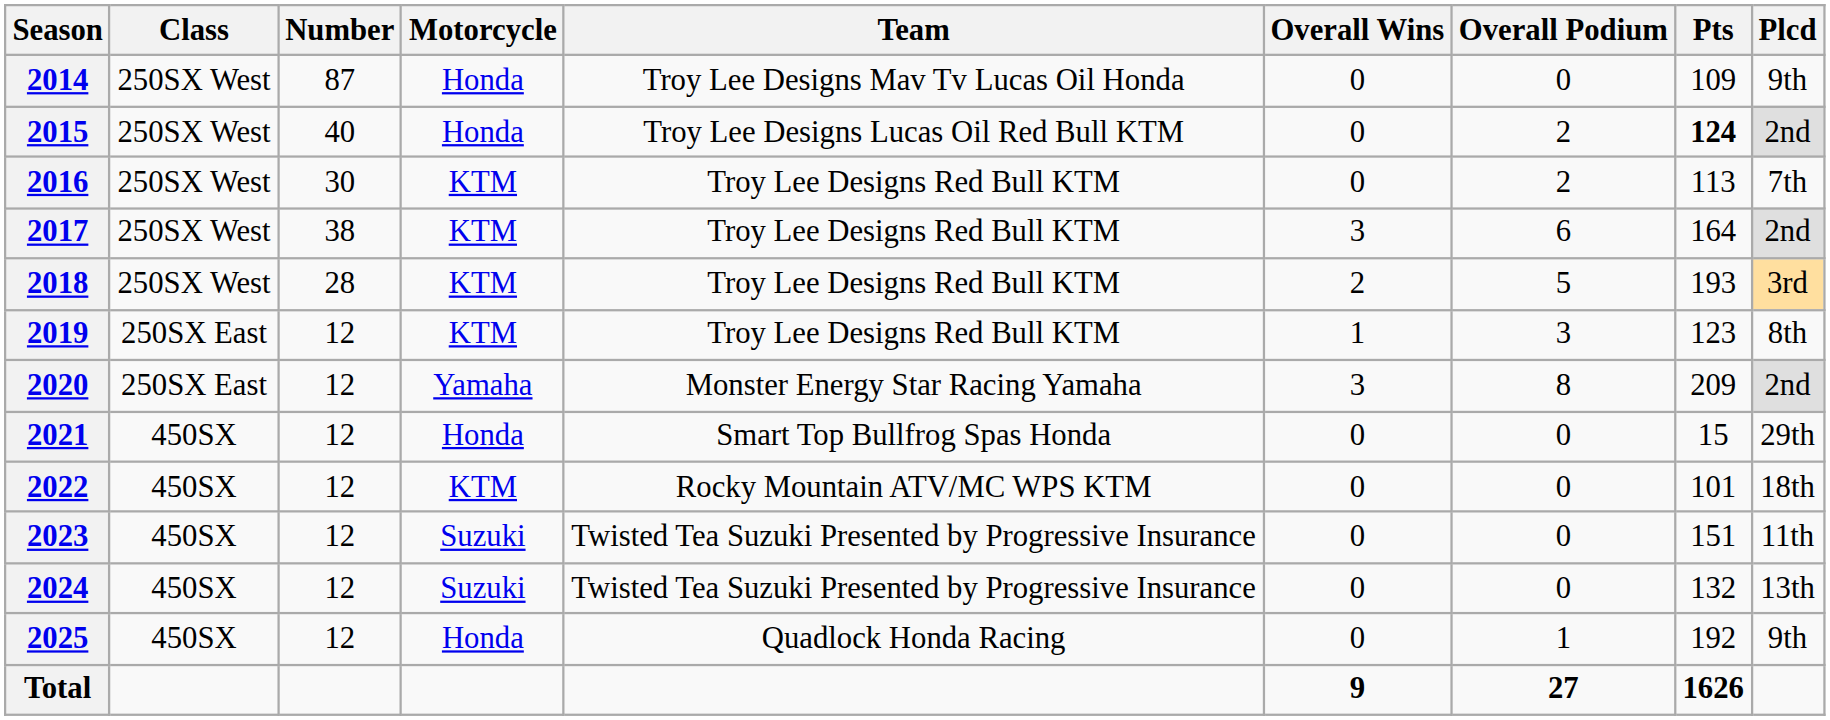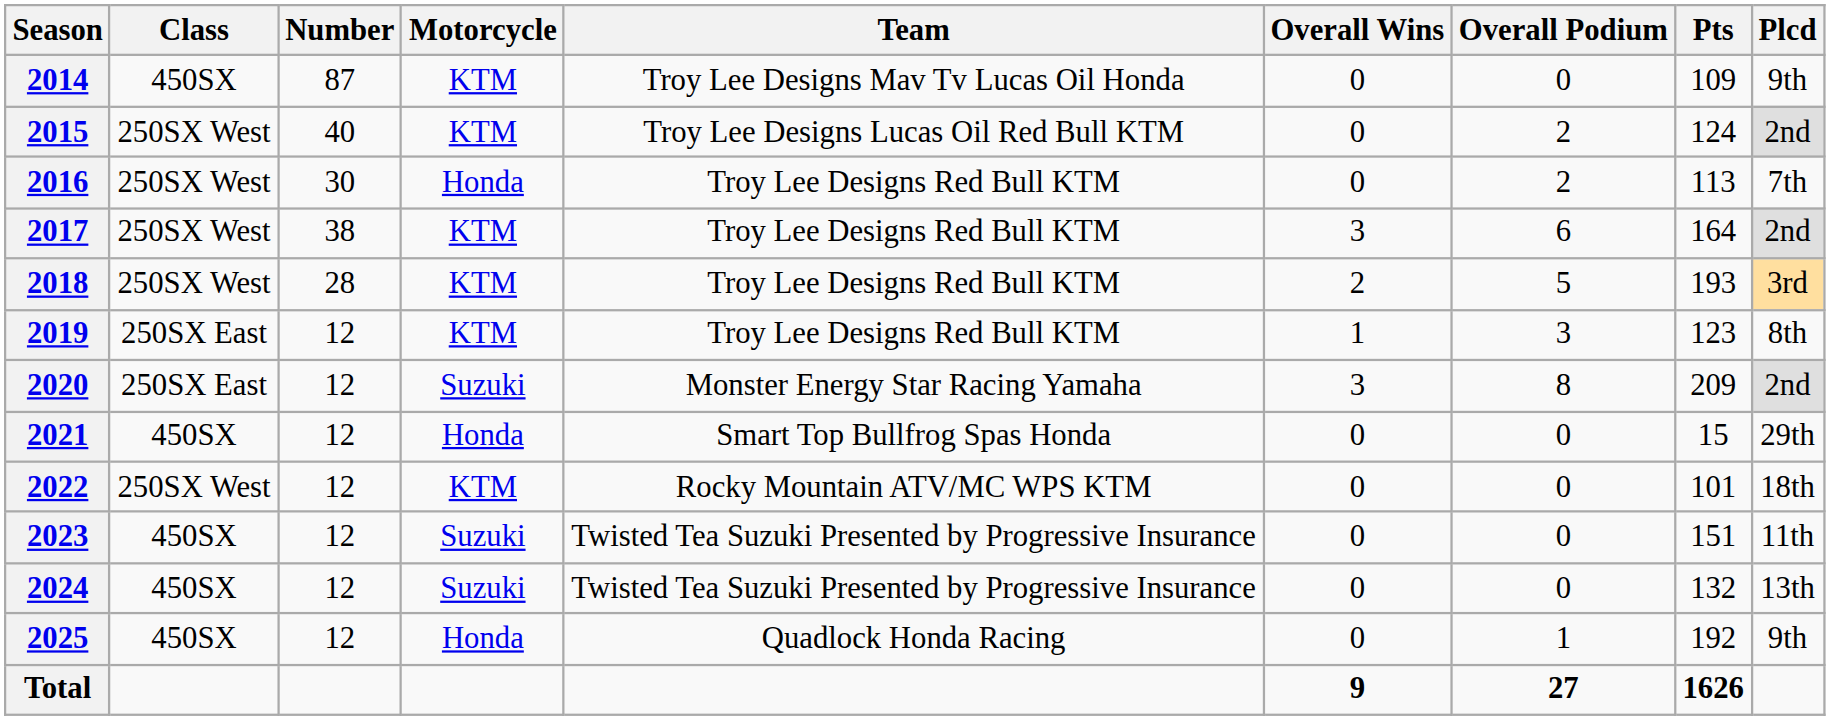 <table class="wikitable" style="font-size: 85%; text-align:center">
 <tr>
 <th>Season</th>
 <th>Class</th>
 <th>Number</th>
 <th>Motorcycle</th>
 <th>Team</th>
 <th>Overall Wins</th>
 <th>Overall Podium</th>
 <th>Pts</th>
 <th>Plcd</th>
 </tr>
 <tr>
 <th><a href='#'>2014</a></th>
-<td>250SX West</td>
+<td>450SX</td>
 <td>87</td>
-<td><a href='#'>Honda</a></td>
+<td><a href='#'>KTM</a></td>
 <td>Troy Lee Designs Mav Tv Lucas Oil Honda</td>
 <td>0</td>
 <td>0</td>
 <td>109</td>
 <td>9th</td>
 </tr>
 <tr>
 <th><a href='#'>2015</a></th>
 <td>250SX West</td>
 <td>40</td>
-<td><a href='#'>Honda</a></td>
+<td><a href='#'>KTM</a></td>
 <td>Troy Lee Designs Lucas Oil Red Bull KTM</td>
 <td>0</td>
 <td>2</td>
-<td><strong>124</strong></td>
+<td>124</td>
 <td style="background:#dfdfdf;">2nd</td>
 </tr>
 <tr>
 <th><a href='#'>2016</a></th>
 <td>250SX West</td>
 <td>30</td>
-<td><a href='#'>KTM</a></td>
+<td><a href='#'>Honda</a></td>
 <td>Troy Lee Designs Red Bull KTM</td>
 <td>0</td>
 <td>2</td>
 <td>113</td>
 <td>7th</td>
 </tr>
 <tr>
 <th><a href='#'>2017</a></th>
 <td>250SX West</td>
 <td>38</td>
 <td><a href='#'>KTM</a></td>
 <td>Troy Lee Designs Red Bull KTM</td>
 <td>3</td>
 <td>6</td>
 <td>164</td>
 <td style="background:#dfdfdf;">2nd</td>
 </tr>
 <tr>
 <th><a href='#'>2018</a></th>
 <td>250SX West</td>
 <td>28</td>
 <td><a href='#'>KTM</a></td>
 <td>Troy Lee Designs Red Bull KTM</td>
 <td>2</td>
 <td>5</td>
 <td>193</td>
 <td style="background:#ffdf9f;">3rd</td>
 </tr>
 <tr>
 <th><a href='#'>2019</a></th>
 <td>250SX East</td>
 <td>12</td>
 <td><a href='#'>KTM</a></td>
 <td>Troy Lee Designs Red Bull KTM</td>
 <td>1</td>
 <td>3</td>
 <td>123</td>
 <td>8th</td>
 </tr>
 <tr>
 <th><a href='#'>2020</a></th>
 <td>250SX East</td>
 <td>12</td>
-<td><a href='#'>Yamaha</a></td>
+<td><a href='#'>Suzuki</a></td>
 <td>Monster Energy Star Racing Yamaha</td>
 <td>3</td>
 <td>8</td>
 <td>209</td>
 <td style="background:#dfdfdf;">2nd</td>
 </tr>
 <tr>
 <th><a href='#'>2021</a></th>
 <td>450SX</td>
 <td>12</td>
 <td><a href='#'>Honda</a></td>
 <td>Smart Top Bullfrog Spas Honda</td>
 <td>0</td>
 <td>0</td>
 <td>15</td>
 <td>29th</td>
 </tr>
 <tr>
 <th><a href='#'>2022</a></th>
-<td>450SX</td>
+<td>250SX West</td>
 <td>12</td>
 <td><a href='#'>KTM</a></td>
 <td>Rocky Mountain ATV/MC WPS KTM</td>
 <td>0</td>
 <td>0</td>
 <td>101</td>
 <td>18th</td>
 </tr>
 <tr>
 <th><a href='#'>2023</a></th>
 <td>450SX</td>
 <td>12</td>
 <td><a href='#'>Suzuki</a></td>
 <td>Twisted Tea Suzuki Presented by Progressive Insurance</td>
 <td>0</td>
 <td>0</td>
 <td>151</td>
 <td>11th</td>
 </tr>
 <tr>
 <th><a href='#'>2024</a></th>
 <td>450SX</td>
 <td>12</td>
 <td><a href='#'>Suzuki</a></td>
 <td>Twisted Tea Suzuki Presented by Progressive Insurance</td>
 <td>0</td>
 <td>0</td>
 <td>132</td>
 <td>13th</td>
 </tr>
 <tr>
 <th><a href='#'>2025</a></th>
 <td>450SX</td>
 <td>12</td>
 <td><a href='#'>Honda</a></td>
 <td>Quadlock Honda Racing</td>
 <td>0</td>
 <td>1</td>
 <td>192</td>
 <td>9th</td>
 </tr>
 <tr>
 <th>Total</th>
 <td></td>
 <td></td>
 <td></td>
 <td></td>
 <td><strong>9</strong></td>
 <td><strong>27</strong></td>
 <td><strong>1626</strong></td>
 <td></td>
 </tr>
 </table>
